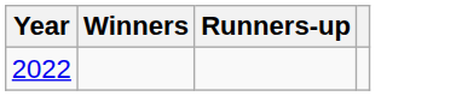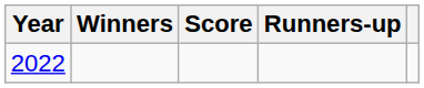 <table class="wikitable" style="text-align: center;">
 <tr>
 <th>Year</th>
 <th>Winners</th>
+<th>Score</th>
 <th>Runners-up</th>
 <th></th>
 </tr>
 <tr>
 <td><a href='#'>2022</a></td>
 <td></td>
 <td></td>
 <td></td>
+<td></td>
 </tr>
 </table>
